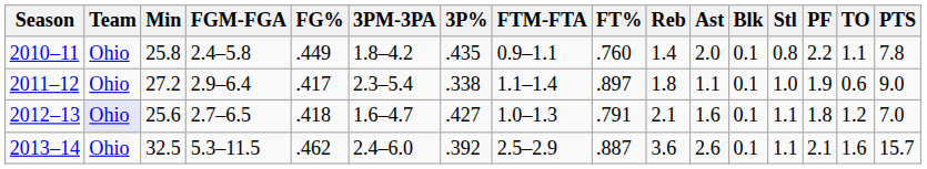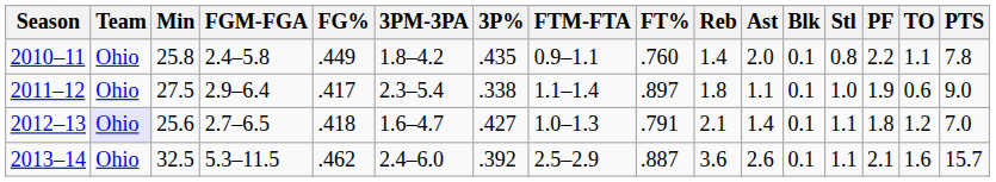 <table class="wikitable">
 <tr>
 <th>Season</th>
 <th>Team</th>
 <th>Min</th>
 <th>FGM-FGA</th>
 <th>FG%</th>
 <th>3PM-3PA</th>
 <th>3P%</th>
 <th>FTM-FTA</th>
 <th>FT%</th>
 <th>Reb</th>
 <th>Ast</th>
 <th>Blk</th>
 <th>Stl</th>
 <th>PF</th>
 <th>TO</th>
 <th>PTS</th>
 </tr>
 <tr>
 <td><a href='#'>2010–11</a></td>
 <td><a href='#'>Ohio</a></td>
 <td>25.8</td>
 <td>2.4–5.8</td>
 <td>.449</td>
 <td>1.8–4.2</td>
 <td>.435</td>
 <td>0.9–1.1</td>
 <td>.760</td>
 <td>1.4</td>
 <td>2.0</td>
 <td>0.1</td>
 <td>0.8</td>
 <td>2.2</td>
 <td>1.1</td>
 <td>7.8</td>
 </tr>
 <tr>
 <td><a href='#'>2011–12</a></td>
 <td><a href='#'>Ohio</a></td>
-<td>27.2</td>
+<td>27.5</td>
 <td>2.9–6.4</td>
 <td>.417</td>
 <td>2.3–5.4</td>
 <td>.338</td>
 <td>1.1–1.4</td>
 <td>.897</td>
 <td>1.8</td>
 <td>1.1</td>
 <td>0.1</td>
 <td>1.0</td>
 <td>1.9</td>
 <td>0.6</td>
 <td>9.0</td>
 </tr>
 <tr>
 <td><a href='#'>2012–13</a></td>
 <td style="background: lavender;"><a href='#'>Ohio</a></td>
 <td>25.6</td>
 <td>2.7–6.5</td>
 <td>.418</td>
 <td>1.6–4.7</td>
 <td>.427</td>
 <td>1.0–1.3</td>
 <td>.791</td>
 <td>2.1</td>
-<td>1.6</td>
+<td>1.4</td>
 <td>0.1</td>
 <td>1.1</td>
 <td>1.8</td>
 <td>1.2</td>
 <td>7.0</td>
 </tr>
 <tr>
 <td><a href='#'>2013–14</a></td>
 <td><a href='#'>Ohio</a></td>
 <td>32.5</td>
 <td>5.3–11.5</td>
 <td>.462</td>
 <td>2.4–6.0</td>
 <td>.392</td>
 <td>2.5–2.9</td>
 <td>.887</td>
 <td>3.6</td>
 <td>2.6</td>
 <td>0.1</td>
 <td>1.1</td>
 <td>2.1</td>
 <td>1.6</td>
 <td>15.7</td>
 </tr>
 </table>
